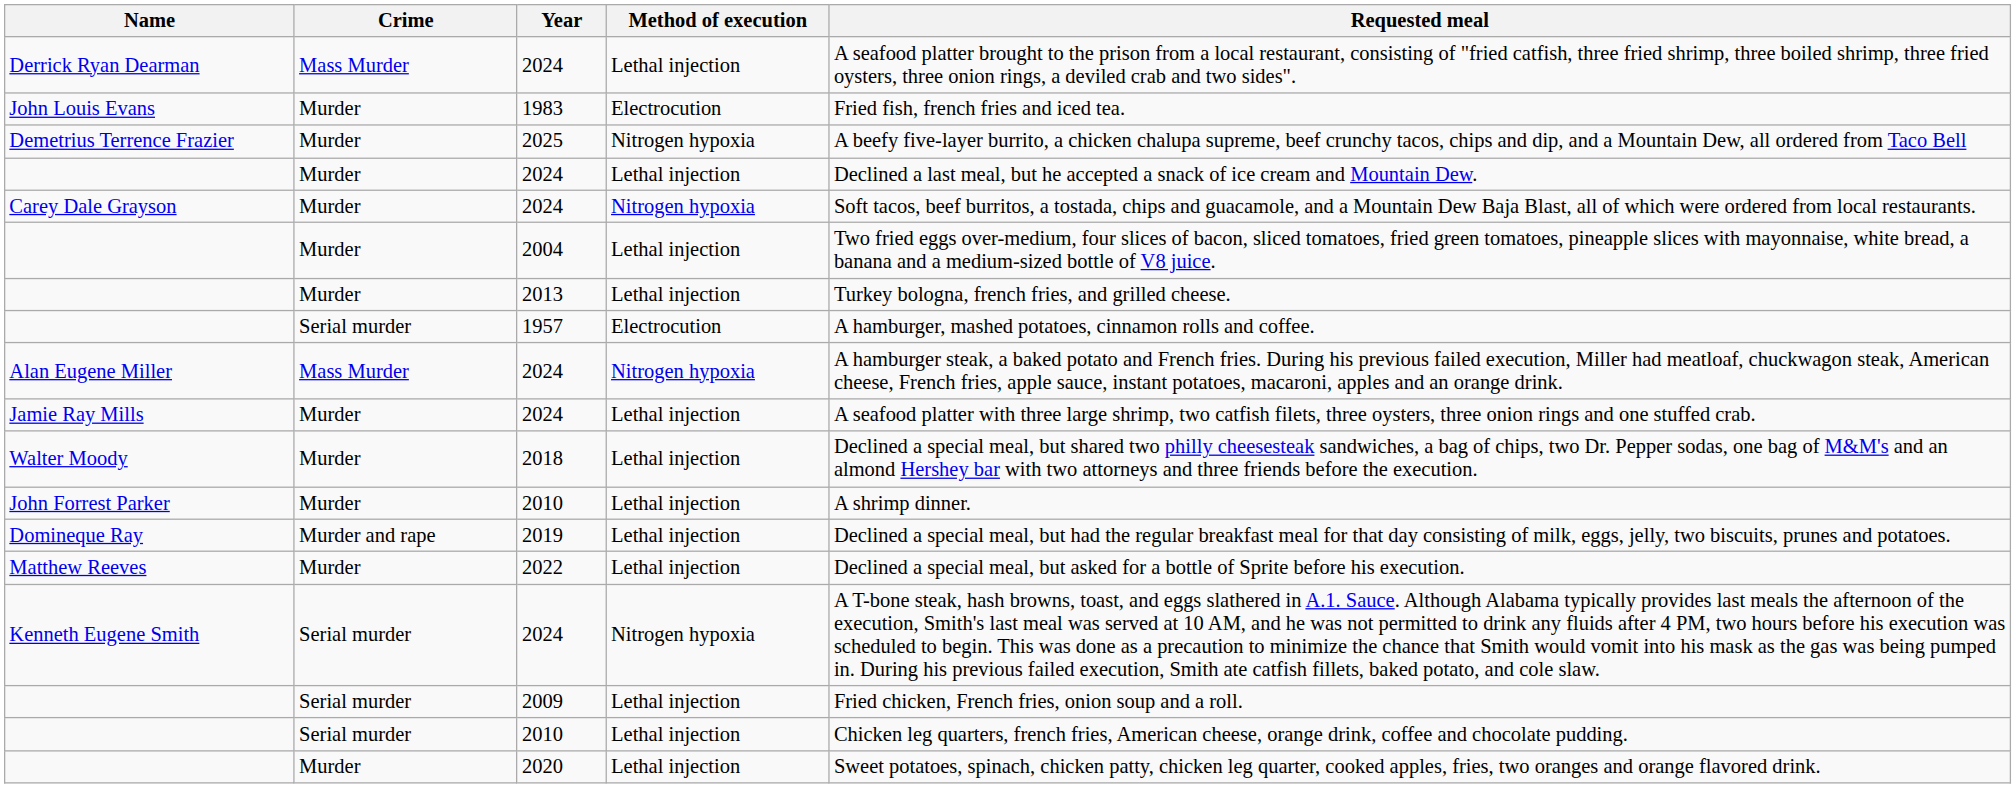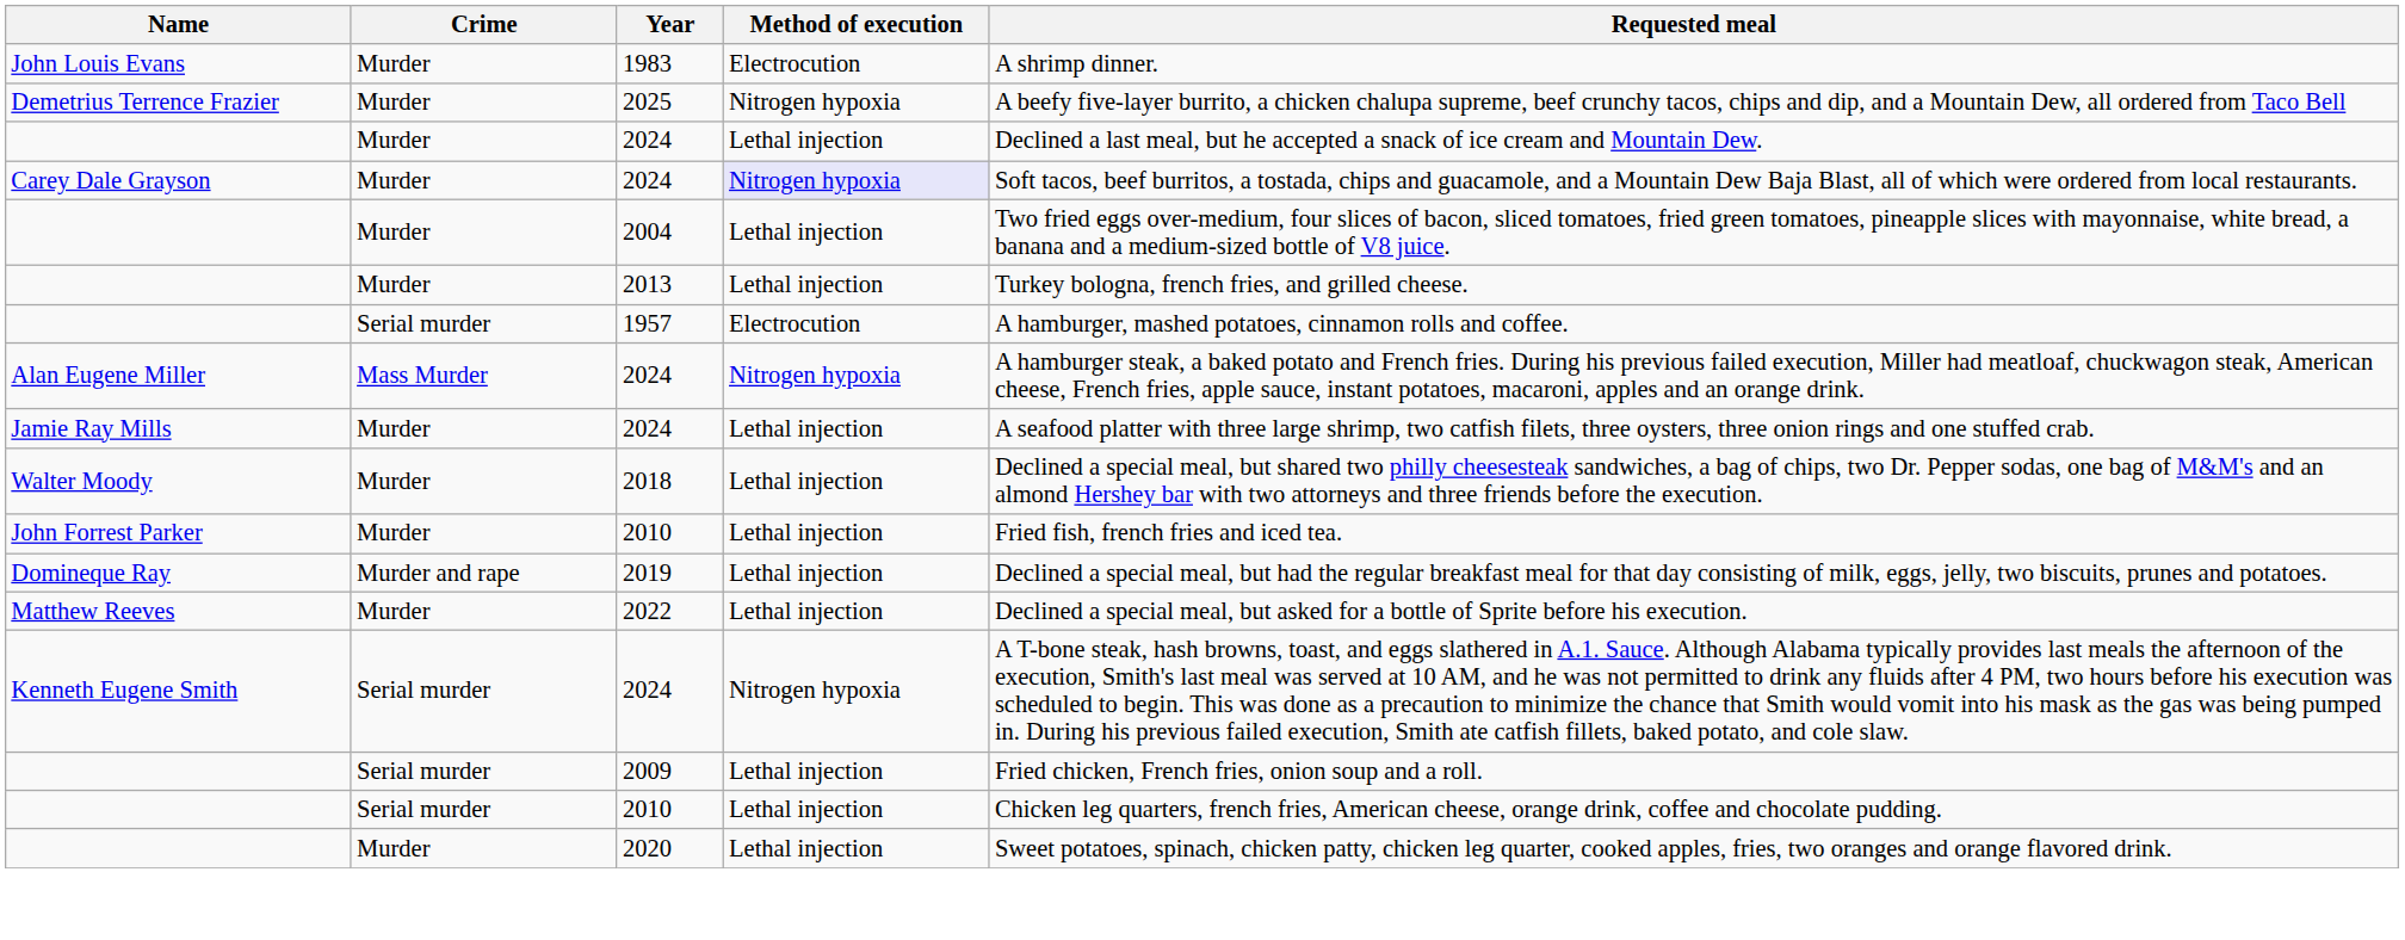 <table class="wikitable sortable" style="font-size:100%; ">
 <tr>
 <th width="13%">Name</th>
 <th width="10%">Crime</th>
 <th width="4%">Year</th>
 <th width="10%">Method of execution</th>
 <th width="53%">Requested meal</th>
 </tr>
 <tr>
-<td><a href='#'> Derrick Ryan Dearman</a></td>
-<td><a href='#'>Mass Murder</a></td>
-<td>2024</td>
-<td>Lethal injection</td>
-<td>A seafood platter brought to the prison from a local restaurant, consisting of "fried catfish, three fried shrimp, three boiled shrimp, three fried oysters, three onion rings, a deviled crab and two sides".</td>
-</tr>
-<tr>
 <td><a href='#'>John Louis Evans</a></td>
 <td>Murder</td>
 <td>1983</td>
 <td>Electrocution</td>
-<td>Fried fish, french fries and iced tea.</td>
+<td>A shrimp dinner.</td>
 </tr>
 <tr>
 <td><a href='#'>Demetrius Terrence Frazier</a></td>
 <td>Murder</td>
 <td>2025</td>
 <td>Nitrogen hypoxia</td>
 <td>A beefy five-layer burrito, a chicken chalupa supreme, beef crunchy tacos, chips and dip, and a Mountain Dew, all ordered from <a href='#'>Taco Bell</a></td>
 </tr>
 <tr>
 <td></td>
 <td>Murder</td>
 <td>2024</td>
 <td>Lethal injection</td>
 <td>Declined a last meal, but he accepted a snack of ice cream and <a href='#'>Mountain Dew</a>.</td>
 </tr>
 <tr>
 <td><a href='#'>Carey Dale Grayson</a></td>
 <td>Murder</td>
 <td>2024</td>
-<td><a href='#'>Nitrogen hypoxia</a></td>
+<td style="background: lavender;"><a href='#'>Nitrogen hypoxia</a></td>
 <td>Soft tacos, beef burritos, a tostada, chips and guacamole, and a Mountain Dew Baja Blast, all of which were ordered from local restaurants.</td>
 </tr>
 <tr>
 <td></td>
 <td>Murder</td>
 <td>2004</td>
 <td>Lethal injection</td>
 <td>Two fried eggs over-medium, four slices of bacon, sliced tomatoes, fried green tomatoes, pineapple slices with mayonnaise, white bread, a banana and a medium-sized bottle of <a href='#'>V8 juice</a>.</td>
 </tr>
 <tr>
 <td></td>
 <td>Murder</td>
 <td>2013</td>
 <td>Lethal injection</td>
 <td>Turkey bologna, french fries, and grilled cheese.</td>
 </tr>
 <tr>
 <td></td>
 <td>Serial murder</td>
 <td>1957</td>
 <td>Electrocution</td>
 <td>A hamburger, mashed potatoes, cinnamon rolls and coffee.</td>
 </tr>
 <tr>
 <td><a href='#'>Alan Eugene Miller</a></td>
 <td><a href='#'>Mass Murder</a></td>
 <td>2024</td>
 <td><a href='#'>Nitrogen hypoxia</a></td>
 <td>A hamburger steak, a baked potato and French fries. During his previous failed execution, Miller had meatloaf, chuckwagon steak, American cheese, French fries, apple sauce, instant potatoes, macaroni, apples and an orange drink.</td>
 </tr>
 <tr>
 <td><a href='#'>Jamie Ray Mills</a></td>
 <td>Murder</td>
 <td>2024</td>
 <td>Lethal injection</td>
 <td>A seafood platter with three large shrimp, two catfish filets, three oysters, three onion rings and one stuffed crab.</td>
 </tr>
 <tr>
 <td><a href='#'>Walter Moody</a></td>
 <td>Murder</td>
 <td>2018</td>
 <td>Lethal injection</td>
 <td>Declined a special meal, but shared two <a href='#'>philly cheesesteak</a> sandwiches, a bag of chips, two Dr. Pepper sodas, one bag of <a href='#'>M&M's</a> and an almond <a href='#'>Hershey bar</a> with two attorneys and three friends before the execution.</td>
 </tr>
 <tr>
 <td><a href='#'>John Forrest Parker</a></td>
 <td>Murder</td>
 <td>2010</td>
 <td>Lethal injection</td>
-<td>A shrimp dinner.</td>
+<td>Fried fish, french fries and iced tea.</td>
 </tr>
 <tr>
 <td><a href='#'>Domineque Ray</a></td>
 <td>Murder and rape</td>
 <td>2019</td>
 <td>Lethal injection</td>
 <td>Declined a special meal, but had the regular breakfast meal for that day consisting of milk, eggs, jelly, two biscuits, prunes and potatoes.</td>
 </tr>
 <tr>
 <td><a href='#'>Matthew Reeves</a></td>
 <td>Murder</td>
 <td>2022</td>
 <td>Lethal injection</td>
 <td>Declined a special meal, but asked for a bottle of Sprite before his execution.</td>
 </tr>
 <tr>
 <td><a href='#'>Kenneth Eugene Smith</a></td>
 <td>Serial murder</td>
 <td>2024</td>
 <td>Nitrogen hypoxia</td>
 <td>A T-bone steak, hash browns, toast, and eggs slathered in <a href='#'>A.1. Sauce</a>. Although Alabama typically provides last meals the afternoon of the execution, Smith's last meal was served at 10 AM, and he was not permitted to drink any fluids after 4 PM, two hours before his execution was scheduled to begin. This was done as a precaution to minimize the chance that Smith would vomit into his mask as the gas was being pumped in.  During his previous failed execution, Smith ate catfish fillets, baked potato, and cole slaw.</td>
 </tr>
 <tr>
 <td></td>
 <td>Serial murder</td>
 <td>2009</td>
 <td>Lethal injection</td>
 <td>Fried chicken, French fries, onion soup and a roll.</td>
 </tr>
 <tr>
 <td></td>
 <td>Serial murder</td>
 <td>2010</td>
 <td>Lethal injection</td>
 <td>Chicken leg quarters, french fries, American cheese, orange drink, coffee and chocolate pudding.</td>
 </tr>
 <tr>
 <td></td>
 <td>Murder</td>
 <td>2020</td>
 <td>Lethal injection</td>
 <td>Sweet potatoes, spinach, chicken patty, chicken leg quarter, cooked apples, fries, two oranges and orange flavored drink.</td>
 </tr>
 </table>
